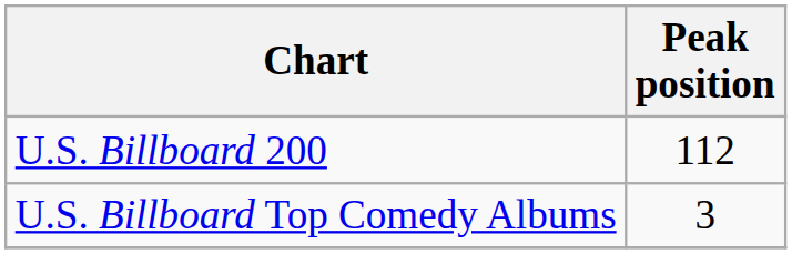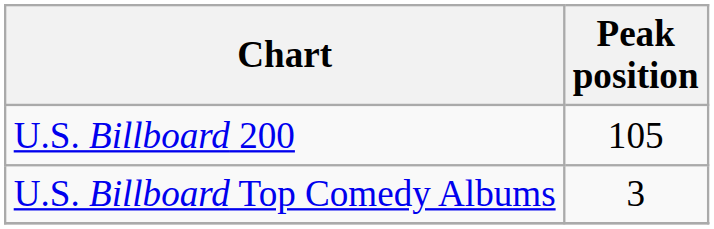 <table class="wikitable sortable">
 <tr>
 <th>Chart</th>
 <th>Peak<br>position</th>
 </tr>
 <tr>
 <td><a href='#'>U.S. <em>Billboard</em> 200</a></td>
-<td align="center">112</td>
+<td align="center">105</td>
 </tr>
 <tr>
 <td><a href='#'>U.S. <em>Billboard</em> Top Comedy Albums</a></td>
 <td align="center">3</td>
 </tr>
 <tr>
 </tr>
 </table>
